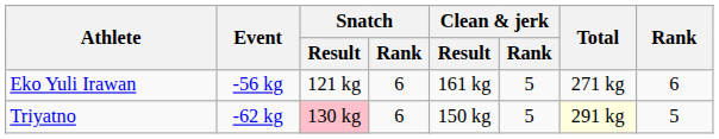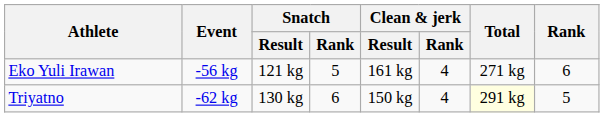 <table class="wikitable" style="font-size:90%">
 <tr>
 <th width=150 rowspan="2">Athlete</th>
 <th width=55 rowspan="2">Event</th>
 <th width=90 colspan="2">Snatch</th>
 <th width=90 colspan="2">Clean & jerk</th>
 <th width=50 rowspan="2">Total</th>
 <th width=50 rowspan="2">Rank</th>
 </tr>
 <tr>
 <th>Result</th>
 <th>Rank</th>
 <th>Result</th>
 <th>Rank</th>
 </tr>
 <tr>
 <td><a href='#'>Eko Yuli Irawan</a></td>
 <td align="center"><a href='#'>-56 kg</a></td>
 <td align="center">121 kg</td>
-<td align="center">6</td>
+<td align="center">5</td>
 <td align="center">161 kg</td>
-<td align="center">5</td>
+<td align="center">4</td>
 <td align="center">271 kg</td>
 <td align="center">6</td>
 </tr>
 <tr>
 <td><a href='#'>Triyatno</a></td>
 <td align="center"><a href='#'>-62 kg</a></td>
-<td align="center" style="background: pink;">130 kg</td>
+<td align="center">130 kg</td>
 <td align="center">6</td>
 <td align="center">150 kg</td>
-<td align="center">5</td>
+<td align="center">4</td>
 <td align="center" style="background: lightyellow;">291 kg</td>
 <td align="center">5</td>
 </tr>
 </table>
